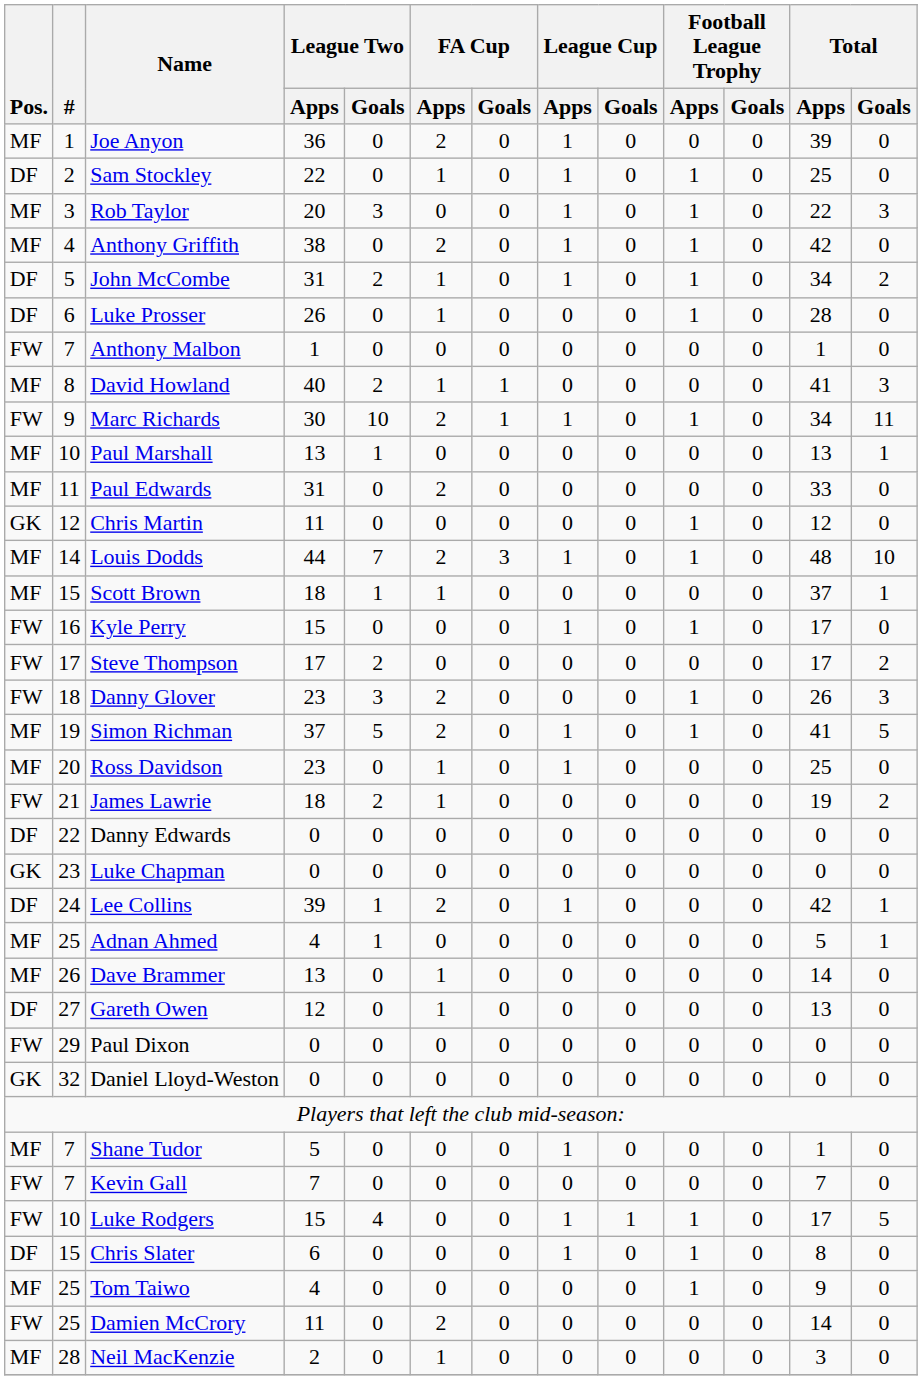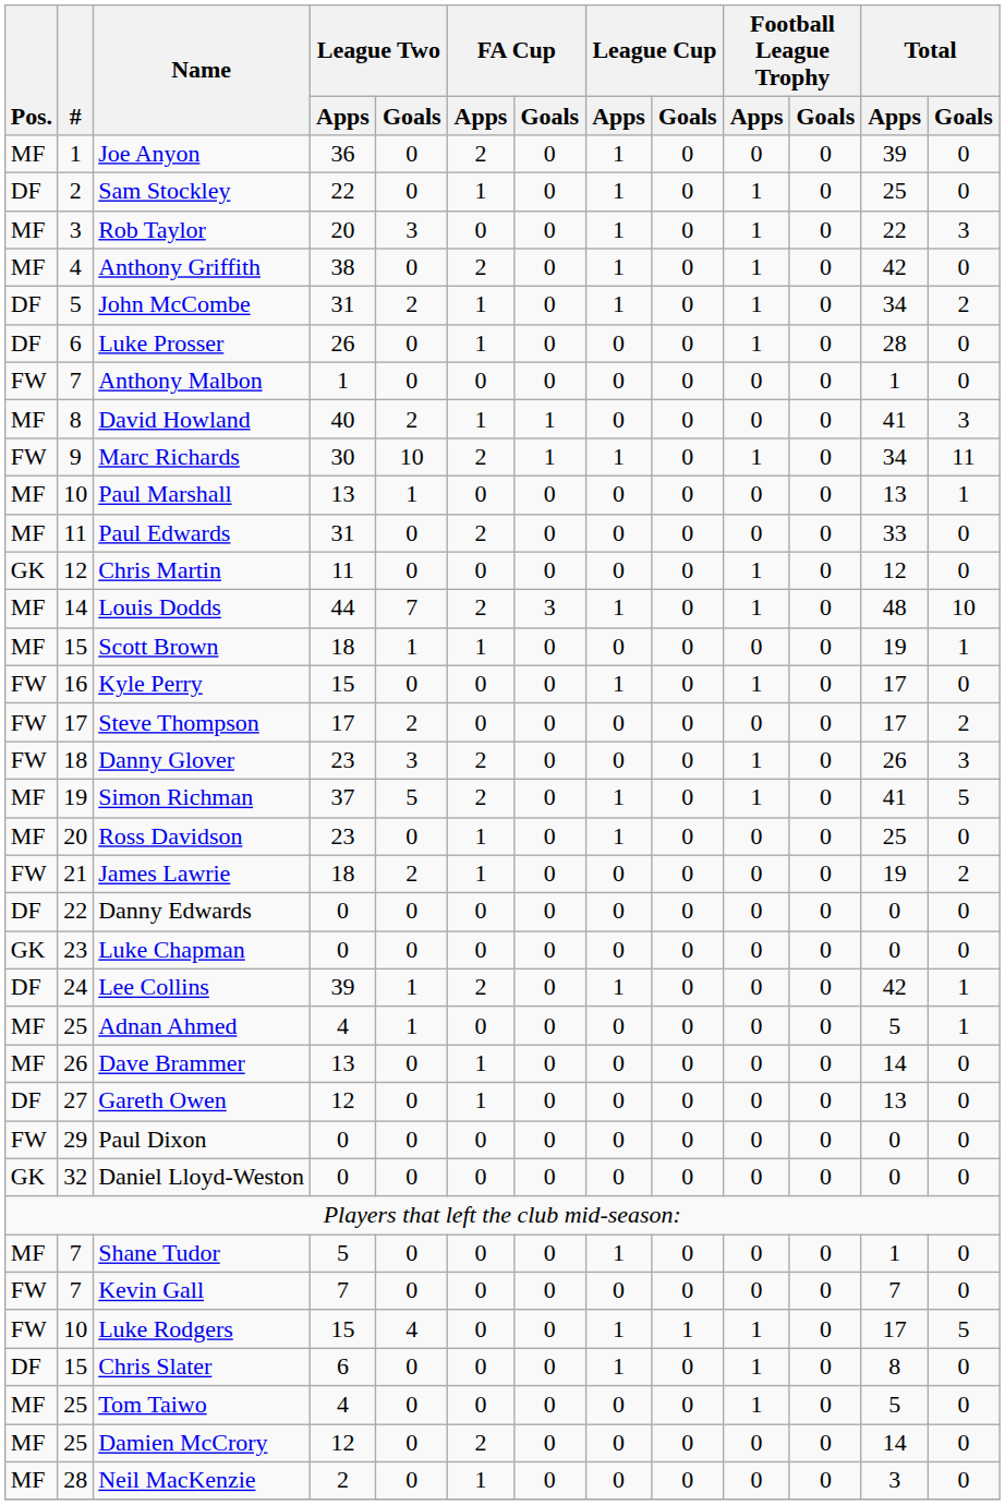 <table class="wikitable" style="text-align:center">
 <tr>
 <th rowspan="2" valign="bottom">Pos.</th>
 <th rowspan="2" valign="bottom">#</th>
 <th rowspan="2">Name</th>
 <th colspan="2" width="85">League Two</th>
 <th colspan="2" width="85">FA Cup</th>
 <th colspan="2" width="85">League Cup</th>
 <th colspan="2" width="85">Football League Trophy</th>
 <th colspan="2" width="85">Total</th>
 </tr>
 <tr>
 <th>Apps</th>
 <th>Goals</th>
 <th>Apps</th>
 <th>Goals</th>
 <th>Apps</th>
 <th>Goals</th>
 <th>Apps</th>
 <th>Goals</th>
 <th>Apps</th>
 <th>Goals</th>
 </tr>
 <tr>
 <td align="left">MF</td>
 <td>1</td>
 <td align="left"> <a href='#'>Joe Anyon</a></td>
 <td>36</td>
 <td>0</td>
 <td>2</td>
 <td>0</td>
 <td>1</td>
 <td>0</td>
 <td>0</td>
 <td>0</td>
 <td>39</td>
 <td>0</td>
 </tr>
 <tr>
 <td align="left">DF</td>
 <td>2</td>
 <td align="left"> <a href='#'>Sam Stockley</a></td>
 <td>22</td>
 <td>0</td>
 <td>1</td>
 <td>0</td>
 <td>1</td>
 <td>0</td>
 <td>1</td>
 <td>0</td>
 <td>25</td>
 <td>0</td>
 </tr>
 <tr>
 <td align="left">MF</td>
 <td>3</td>
 <td align="left"> <a href='#'>Rob Taylor</a></td>
 <td>20</td>
 <td>3</td>
 <td>0</td>
 <td>0</td>
 <td>1</td>
 <td>0</td>
 <td>1</td>
 <td>0</td>
 <td>22</td>
 <td>3</td>
 </tr>
 <tr>
 <td align="left">MF</td>
 <td>4</td>
 <td align="left"> <a href='#'>Anthony Griffith</a></td>
 <td>38</td>
 <td>0</td>
 <td>2</td>
 <td>0</td>
 <td>1</td>
 <td>0</td>
 <td>1</td>
 <td>0</td>
 <td>42</td>
 <td>0</td>
 </tr>
 <tr>
 <td align="left">DF</td>
 <td>5</td>
 <td align="left"> <a href='#'>John McCombe</a></td>
 <td>31</td>
 <td>2</td>
 <td>1</td>
 <td>0</td>
 <td>1</td>
 <td>0</td>
 <td>1</td>
 <td>0</td>
 <td>34</td>
 <td>2</td>
 </tr>
 <tr>
 <td align="left">DF</td>
 <td>6</td>
 <td align="left"> <a href='#'>Luke Prosser</a></td>
 <td>26</td>
 <td>0</td>
 <td>1</td>
 <td>0</td>
 <td>0</td>
 <td>0</td>
 <td>1</td>
 <td>0</td>
 <td>28</td>
 <td>0</td>
 </tr>
 <tr>
 <td align="left">FW</td>
 <td>7</td>
 <td align="left"> <a href='#'>Anthony Malbon</a></td>
 <td>1</td>
 <td>0</td>
 <td>0</td>
 <td>0</td>
 <td>0</td>
 <td>0</td>
 <td>0</td>
 <td>0</td>
 <td>1</td>
 <td>0</td>
 </tr>
 <tr>
 <td align="left">MF</td>
 <td>8</td>
 <td align="left"> <a href='#'>David Howland</a></td>
 <td>40</td>
 <td>2</td>
 <td>1</td>
 <td>1</td>
 <td>0</td>
 <td>0</td>
 <td>0</td>
 <td>0</td>
 <td>41</td>
 <td>3</td>
 </tr>
 <tr>
 <td align="left">FW</td>
 <td>9</td>
 <td align="left"> <a href='#'>Marc Richards</a></td>
 <td>30</td>
 <td>10</td>
 <td>2</td>
 <td>1</td>
 <td>1</td>
 <td>0</td>
 <td>1</td>
 <td>0</td>
 <td>34</td>
 <td>11</td>
 </tr>
 <tr>
 <td align="left">MF</td>
 <td>10</td>
 <td align="left"> <a href='#'>Paul Marshall</a></td>
 <td>13</td>
 <td>1</td>
 <td>0</td>
 <td>0</td>
 <td>0</td>
 <td>0</td>
 <td>0</td>
 <td>0</td>
 <td>13</td>
 <td>1</td>
 </tr>
 <tr>
 <td align="left">MF</td>
 <td>11</td>
 <td align="left"> <a href='#'>Paul Edwards</a></td>
 <td>31</td>
 <td>0</td>
 <td>2</td>
 <td>0</td>
 <td>0</td>
 <td>0</td>
 <td>0</td>
 <td>0</td>
 <td>33</td>
 <td>0</td>
 </tr>
 <tr>
 <td align="left">GK</td>
 <td>12</td>
 <td align="left"> <a href='#'>Chris Martin</a></td>
 <td>11</td>
 <td>0</td>
 <td>0</td>
 <td>0</td>
 <td>0</td>
 <td>0</td>
 <td>1</td>
 <td>0</td>
 <td>12</td>
 <td>0</td>
 </tr>
 <tr>
 <td align="left">MF</td>
 <td>14</td>
 <td align="left"> <a href='#'>Louis Dodds</a></td>
 <td>44</td>
 <td>7</td>
 <td>2</td>
 <td>3</td>
 <td>1</td>
 <td>0</td>
 <td>1</td>
 <td>0</td>
 <td>48</td>
 <td>10</td>
 </tr>
 <tr>
 <td align="left">MF</td>
 <td>15</td>
 <td align="left"> <a href='#'>Scott Brown</a></td>
 <td>18</td>
 <td>1</td>
 <td>1</td>
 <td>0</td>
 <td>0</td>
 <td>0</td>
 <td>0</td>
 <td>0</td>
-<td>37</td>
+<td>19</td>
 <td>1</td>
 </tr>
 <tr>
 <td align="left">FW</td>
 <td>16</td>
 <td align="left"> <a href='#'>Kyle Perry</a></td>
 <td>15</td>
 <td>0</td>
 <td>0</td>
 <td>0</td>
 <td>1</td>
 <td>0</td>
 <td>1</td>
 <td>0</td>
 <td>17</td>
 <td>0</td>
 </tr>
 <tr>
 <td align="left">FW</td>
 <td>17</td>
 <td align="left"> <a href='#'>Steve Thompson</a></td>
 <td>17</td>
 <td>2</td>
 <td>0</td>
 <td>0</td>
 <td>0</td>
 <td>0</td>
 <td>0</td>
 <td>0</td>
 <td>17</td>
 <td>2</td>
 </tr>
 <tr>
 <td align="left">FW</td>
 <td>18</td>
 <td align="left"> <a href='#'>Danny Glover</a></td>
 <td>23</td>
 <td>3</td>
 <td>2</td>
 <td>0</td>
 <td>0</td>
 <td>0</td>
 <td>1</td>
 <td>0</td>
 <td>26</td>
 <td>3</td>
 </tr>
 <tr>
 <td align="left">MF</td>
 <td>19</td>
 <td align="left"> <a href='#'>Simon Richman</a></td>
 <td>37</td>
 <td>5</td>
 <td>2</td>
 <td>0</td>
 <td>1</td>
 <td>0</td>
 <td>1</td>
 <td>0</td>
 <td>41</td>
 <td>5</td>
 </tr>
 <tr>
 <td align="left">MF</td>
 <td>20</td>
 <td align="left"> <a href='#'>Ross Davidson</a></td>
 <td>23</td>
 <td>0</td>
 <td>1</td>
 <td>0</td>
 <td>1</td>
 <td>0</td>
 <td>0</td>
 <td>0</td>
 <td>25</td>
 <td>0</td>
 </tr>
 <tr>
 <td align="left">FW</td>
 <td>21</td>
 <td align="left"> <a href='#'>James Lawrie</a></td>
 <td>18</td>
 <td>2</td>
 <td>1</td>
 <td>0</td>
 <td>0</td>
 <td>0</td>
 <td>0</td>
 <td>0</td>
 <td>19</td>
 <td>2</td>
 </tr>
 <tr>
 <td align="left">DF</td>
 <td>22</td>
 <td align="left"> Danny Edwards</td>
 <td>0</td>
 <td>0</td>
 <td>0</td>
 <td>0</td>
 <td>0</td>
 <td>0</td>
 <td>0</td>
 <td>0</td>
 <td>0</td>
 <td>0</td>
 </tr>
 <tr>
 <td align="left">GK</td>
 <td>23</td>
 <td align="left"> <a href='#'>Luke Chapman</a></td>
 <td>0</td>
 <td>0</td>
 <td>0</td>
 <td>0</td>
 <td>0</td>
 <td>0</td>
 <td>0</td>
 <td>0</td>
 <td>0</td>
 <td>0</td>
 </tr>
 <tr>
 <td align="left">DF</td>
 <td>24</td>
 <td align="left"> <a href='#'>Lee Collins</a></td>
 <td>39</td>
 <td>1</td>
 <td>2</td>
 <td>0</td>
 <td>1</td>
 <td>0</td>
 <td>0</td>
 <td>0</td>
 <td>42</td>
 <td>1</td>
 </tr>
 <tr>
 <td align="left">MF</td>
 <td>25</td>
 <td align="left"> <a href='#'>Adnan Ahmed</a></td>
 <td>4</td>
 <td>1</td>
 <td>0</td>
 <td>0</td>
 <td>0</td>
 <td>0</td>
 <td>0</td>
 <td>0</td>
 <td>5</td>
 <td>1</td>
 </tr>
 <tr>
 <td align="left">MF</td>
 <td>26</td>
 <td align="left"> <a href='#'>Dave Brammer</a></td>
 <td>13</td>
 <td>0</td>
 <td>1</td>
 <td>0</td>
 <td>0</td>
 <td>0</td>
 <td>0</td>
 <td>0</td>
 <td>14</td>
 <td>0</td>
 </tr>
 <tr>
 <td align="left">DF</td>
 <td>27</td>
 <td align="left"> <a href='#'>Gareth Owen</a></td>
 <td>12</td>
 <td>0</td>
 <td>1</td>
 <td>0</td>
 <td>0</td>
 <td>0</td>
 <td>0</td>
 <td>0</td>
 <td>13</td>
 <td>0</td>
 </tr>
 <tr>
 <td align="left">FW</td>
 <td>29</td>
 <td align="left"> Paul Dixon</td>
 <td>0</td>
 <td>0</td>
 <td>0</td>
 <td>0</td>
 <td>0</td>
 <td>0</td>
 <td>0</td>
 <td>0</td>
 <td>0</td>
 <td>0</td>
 </tr>
 <tr>
 <td align="left">GK</td>
 <td>32</td>
 <td align="left"> Daniel Lloyd-Weston</td>
 <td>0</td>
 <td>0</td>
 <td>0</td>
 <td>0</td>
 <td>0</td>
 <td>0</td>
 <td>0</td>
 <td>0</td>
 <td>0</td>
 <td>0</td>
 </tr>
 <tr>
 <td colspan="14"><em>Players that left the club mid-season:</em></td>
 </tr>
 <tr>
 <td align="left">MF</td>
 <td>7</td>
 <td align="left"> <a href='#'>Shane Tudor</a></td>
 <td>5</td>
 <td>0</td>
 <td>0</td>
 <td>0</td>
 <td>1</td>
 <td>0</td>
 <td>0</td>
 <td>0</td>
 <td>1</td>
 <td>0</td>
 </tr>
 <tr>
 <td align="left">FW</td>
 <td>7</td>
 <td align="left"> <a href='#'>Kevin Gall</a></td>
 <td>7</td>
 <td>0</td>
 <td>0</td>
 <td>0</td>
 <td>0</td>
 <td>0</td>
 <td>0</td>
 <td>0</td>
 <td>7</td>
 <td>0</td>
 </tr>
 <tr>
 <td align="left">FW</td>
 <td>10</td>
 <td align="left"> <a href='#'>Luke Rodgers</a></td>
 <td>15</td>
 <td>4</td>
 <td>0</td>
 <td>0</td>
 <td>1</td>
 <td>1</td>
 <td>1</td>
 <td>0</td>
 <td>17</td>
 <td>5</td>
 </tr>
 <tr>
 <td align="left">DF</td>
 <td>15</td>
 <td align="left"> <a href='#'>Chris Slater</a></td>
 <td>6</td>
 <td>0</td>
 <td>0</td>
 <td>0</td>
 <td>1</td>
 <td>0</td>
 <td>1</td>
 <td>0</td>
 <td>8</td>
 <td>0</td>
 </tr>
 <tr>
 <td align="left">MF</td>
 <td>25</td>
 <td align="left"> <a href='#'>Tom Taiwo</a></td>
 <td>4</td>
 <td>0</td>
 <td>0</td>
 <td>0</td>
 <td>0</td>
 <td>0</td>
 <td>1</td>
 <td>0</td>
-<td>9</td>
+<td>5</td>
 <td>0</td>
 </tr>
 <tr>
-<td align="left">FW</td>
+<td align="left">MF</td>
 <td>25</td>
 <td align="left"> <a href='#'>Damien McCrory</a></td>
-<td>11</td>
+<td>12</td>
 <td>0</td>
 <td>2</td>
 <td>0</td>
 <td>0</td>
 <td>0</td>
 <td>0</td>
 <td>0</td>
 <td>14</td>
 <td>0</td>
 </tr>
 <tr>
 <td align="left">MF</td>
 <td>28</td>
 <td align="left"> <a href='#'>Neil MacKenzie</a></td>
 <td>2</td>
 <td>0</td>
 <td>1</td>
 <td>0</td>
 <td>0</td>
 <td>0</td>
 <td>0</td>
 <td>0</td>
 <td>3</td>
 <td>0</td>
 </tr>
 <tr>
 </tr>
 </table>
